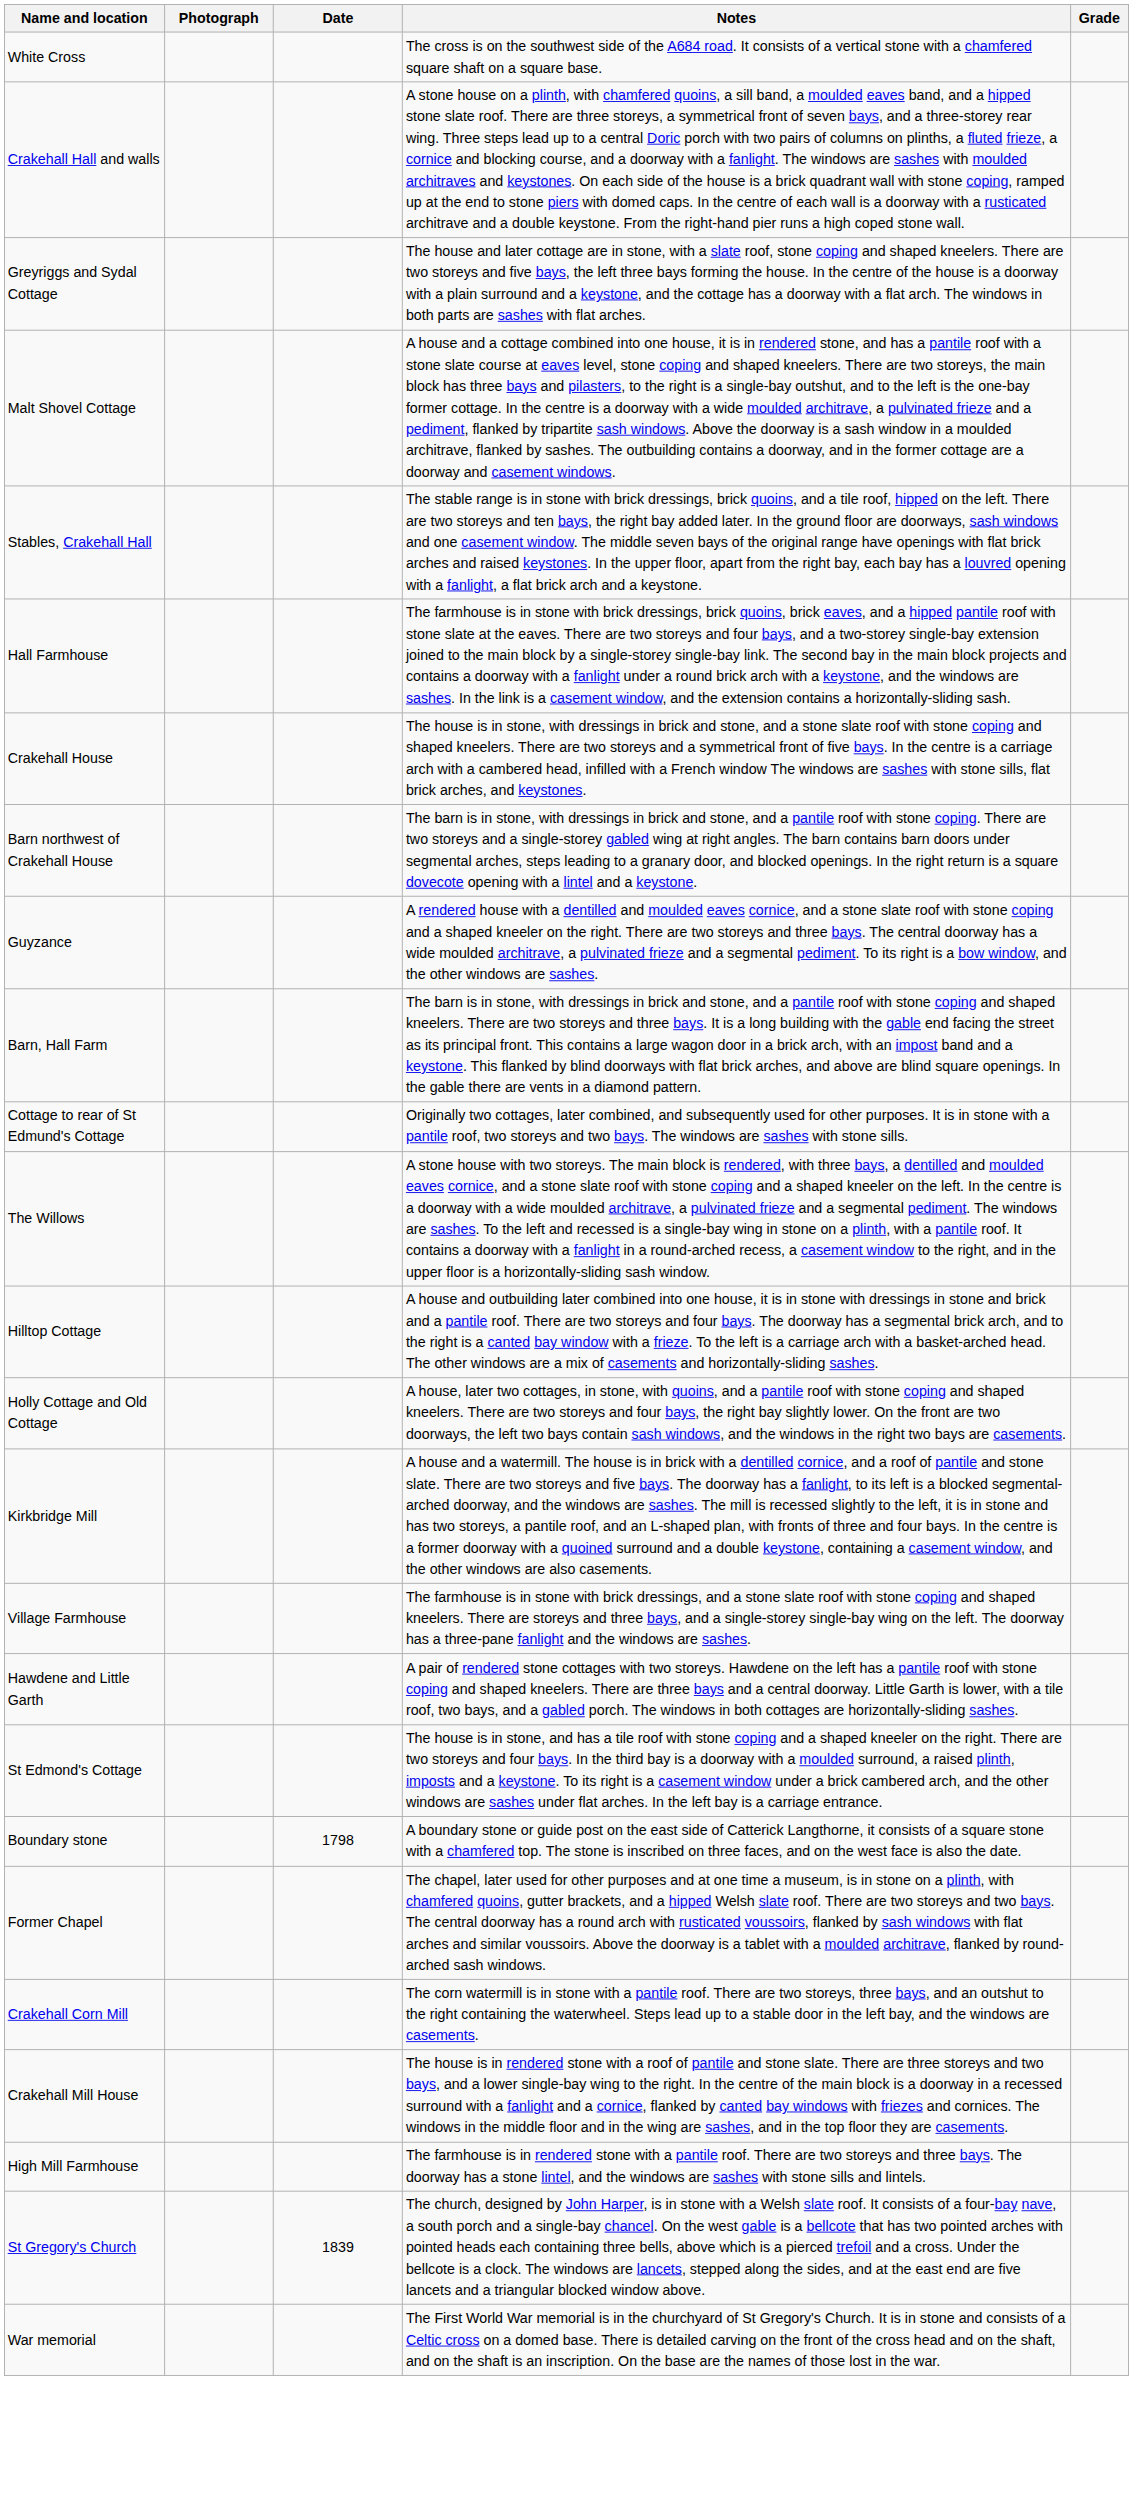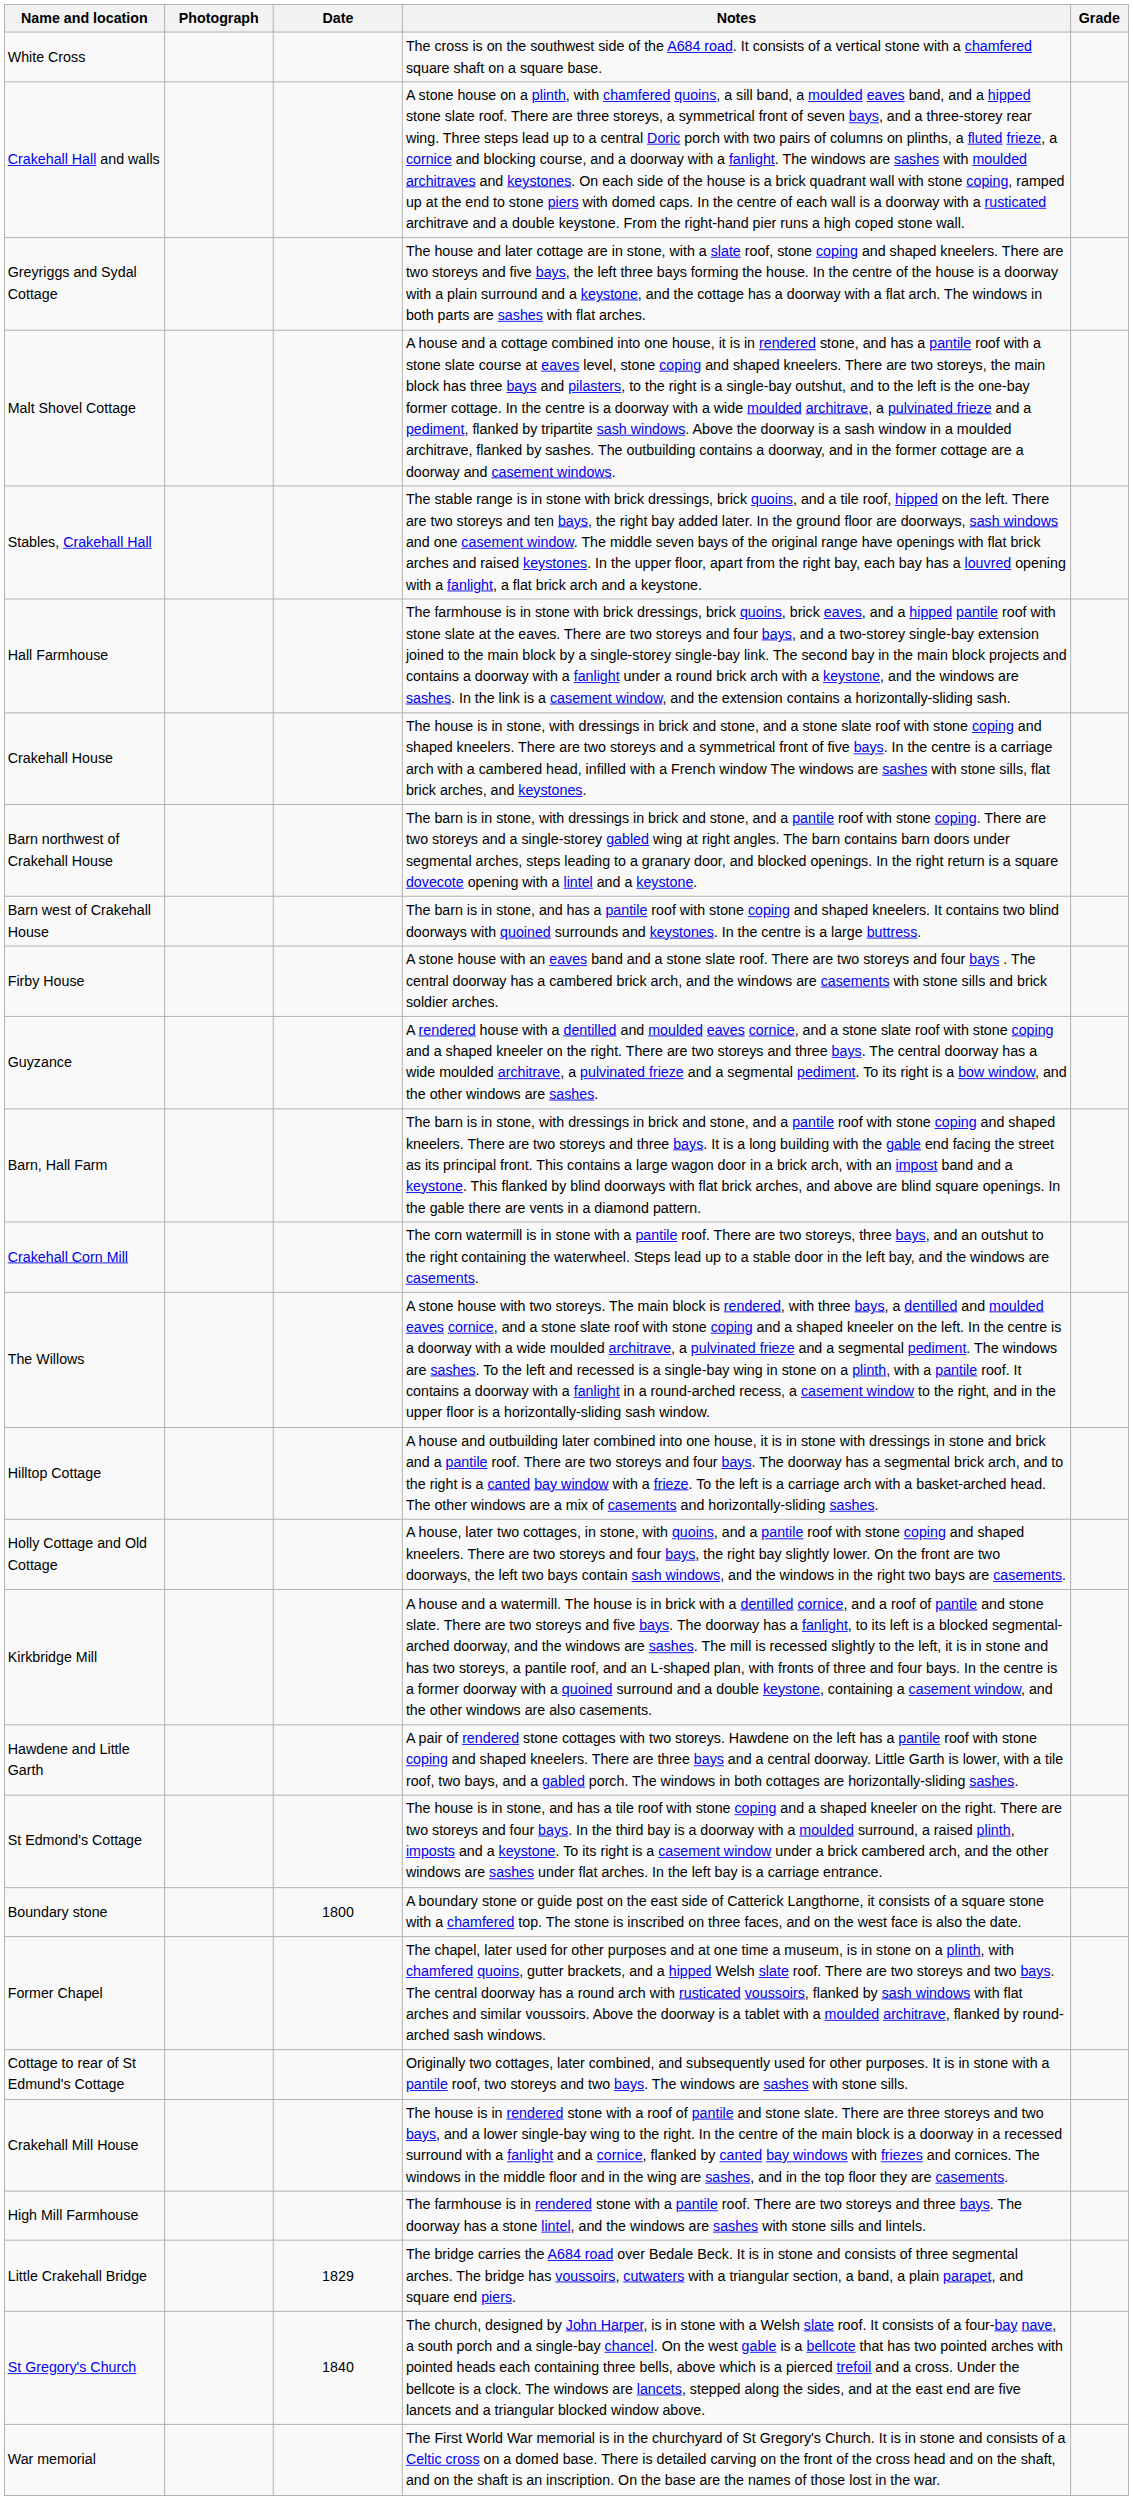 <table class="wikitable sortable plainrowheaders" style="width:100%; border:0px; text-align:left; line-height:150%">
 <tr>
 <th scope="col"  style="width:150px">Name and location</th>
 <th scope="col"  style="width:100px" class="unsortable">Photograph</th>
 <th scope="col"  style="width:120px">Date</th>
 <th scope="col"  style="width:650px" class="unsortable">Notes</th>
 <th scope="col"  style="width:50px">Grade</th>
 </tr>
 <tr>
 <td>White Cross<br></td>
 <td></td>
 <td align="center"></td>
 <td>The cross is on the southwest side of the <a href='#'>A684 road</a>.  It consists of a vertical stone with a <a href='#'>chamfered</a> square shaft on a square base.</td>
 <td align="center" ></td>
 </tr>
 <tr>
 <td><a href='#'>Crakehall Hall</a> and walls<br></td>
 <td></td>
 <td align="center"></td>
 <td>A stone house on a <a href='#'>plinth</a>, with <a href='#'>chamfered</a> <a href='#'>quoins</a>, a sill band, a <a href='#'>moulded</a> <a href='#'>eaves</a> band, and a <a href='#'>hipped</a> stone slate roof.  There are three storeys, a symmetrical front of seven <a href='#'>bays</a>, and a three-storey rear wing.  Three steps lead up to a central <a href='#'>Doric</a> porch with two pairs of columns on plinths, a <a href='#'>fluted</a> <a href='#'>frieze</a>, a <a href='#'>cornice</a> and blocking course, and a doorway with a <a href='#'>fanlight</a>.  The windows are <a href='#'>sashes</a> with <a href='#'>moulded</a> <a href='#'>architraves</a> and <a href='#'>keystones</a>.  On each side of the house is a brick quadrant wall with stone <a href='#'>coping</a>, ramped up at the end to stone <a href='#'>piers</a> with domed caps.  In the centre of each wall is a doorway with a <a href='#'>rusticated</a> architrave and a double keystone.  From the right-hand pier runs a high coped stone wall.</td>
 <td align="center" ></td>
 </tr>
 <tr>
 <td>Greyriggs and Sydal Cottage<br></td>
 <td></td>
 <td align="center"></td>
 <td>The house and later cottage are in stone, with a <a href='#'>slate</a> roof, stone <a href='#'>coping</a> and shaped kneelers.  There are two storeys and five <a href='#'>bays</a>, the left three bays forming the house.  In the centre of the house is a doorway with a plain surround and a <a href='#'>keystone</a>, and the cottage has a doorway with a flat arch.  The windows in both parts are <a href='#'>sashes</a> with flat arches.</td>
 <td align="center" ></td>
 </tr>
 <tr>
 <td>Malt Shovel Cottage<br></td>
 <td></td>
 <td align="center"></td>
 <td>A house and a cottage combined into one house, it is in <a href='#'>rendered</a> stone, and has a <a href='#'>pantile</a> roof with a stone slate course at <a href='#'>eaves</a> level, stone <a href='#'>coping</a> and shaped kneelers.  There are two storeys, the main block has three <a href='#'>bays</a> and <a href='#'>pilasters</a>, to the right is a single-bay outshut, and to the left is the one-bay former cottage.  In the centre is a doorway with a wide <a href='#'>moulded</a> <a href='#'>architrave</a>, a <a href='#'>pulvinated frieze</a> and a <a href='#'>pediment</a>, flanked by tripartite <a href='#'>sash windows</a>.  Above the doorway is a sash window in a moulded architrave, flanked by sashes.  The outbuilding contains a doorway, and in the former cottage are a doorway and <a href='#'>casement windows</a>.</td>
 <td align="center" ></td>
 </tr>
 <tr>
 <td>Stables, <a href='#'>Crakehall Hall</a><br></td>
 <td></td>
 <td align="center"></td>
 <td>The stable range is in stone with brick dressings, brick <a href='#'>quoins</a>, and a tile roof, <a href='#'>hipped</a> on the left.  There are two storeys and ten <a href='#'>bays</a>, the right bay added later.  In the ground floor are doorways, <a href='#'>sash windows</a> and one <a href='#'>casement window</a>.  The middle seven bays of the original range have openings with flat brick arches and raised <a href='#'>keystones</a>.  In the upper floor, apart from the right bay, each bay has a <a href='#'>louvred</a> opening with a <a href='#'>fanlight</a>, a flat brick arch and a keystone.</td>
 <td align="center" ></td>
 </tr>
 <tr>
 <td>Hall Farmhouse<br></td>
 <td></td>
 <td align="center"></td>
 <td>The farmhouse is in stone with brick dressings, brick <a href='#'>quoins</a>, brick <a href='#'>eaves</a>, and a <a href='#'>hipped</a> <a href='#'>pantile</a> roof with stone slate at the eaves.  There are two storeys and four <a href='#'>bays</a>, and a two-storey single-bay extension joined to the main block by a single-storey single-bay link.  The second bay in the main block projects and contains a doorway with a <a href='#'>fanlight</a> under a round brick arch with a <a href='#'>keystone</a>, and the windows are <a href='#'>sashes</a>.  In the link is a <a href='#'>casement window</a>, and the extension contains a horizontally-sliding sash.</td>
 <td align="center" ></td>
 </tr>
 <tr>
 <td>Crakehall House<br></td>
 <td></td>
 <td align="center"></td>
 <td>The house is in stone, with dressings in brick and stone, and a stone slate roof with stone <a href='#'>coping</a> and shaped kneelers.  There are two storeys and a symmetrical front of five <a href='#'>bays</a>.  In the centre is a carriage arch with a cambered head, infilled with a French window  The windows are <a href='#'>sashes</a> with stone sills, flat brick arches, and <a href='#'>keystones</a>.</td>
 <td align="center" ></td>
 </tr>
 <tr>
 <td>Barn northwest of Crakehall House<br></td>
 <td></td>
 <td align="center"></td>
 <td>The barn is in stone, with dressings in brick and stone, and a <a href='#'>pantile</a> roof with stone <a href='#'>coping</a>.  There are two storeys and a single-storey <a href='#'>gabled</a> wing at right angles.  The barn contains barn doors under segmental arches, steps leading to a granary door, and blocked openings.  In the right return is a square <a href='#'>dovecote</a> opening with a <a href='#'>lintel</a> and a <a href='#'>keystone</a>.</td>
 <td align="center" ></td>
 </tr>
 <tr>
+<td>Barn west of Crakehall House<br></td>
+<td></td>
+<td align="center"></td>
+<td>The barn is in stone, and has a <a href='#'>pantile</a> roof with stone <a href='#'>coping</a> and shaped kneelers.  It contains two blind doorways with <a href='#'>quoined</a> surrounds and <a href='#'>keystones</a>.  In the centre is a large <a href='#'>buttress</a>.</td>
+<td align="center" ></td>
+</tr>
+<tr>
+<td>Firby House<br></td>
+<td></td>
+<td align="center"></td>
+<td>A stone house with an <a href='#'>eaves</a> band and a stone slate roof.  There are two storeys and four <a href='#'>bays</a> .  The central doorway has a cambered brick arch, and the windows are <a href='#'>casements</a> with stone sills and brick soldier arches.</td>
+<td align="center" ></td>
+</tr>
+<tr>
 <td>Guyzance<br></td>
 <td></td>
 <td align="center"></td>
 <td>A <a href='#'>rendered</a> house with a <a href='#'>dentilled</a> and <a href='#'>moulded</a> <a href='#'>eaves</a> <a href='#'>cornice</a>, and a stone slate roof with stone <a href='#'>coping</a> and a shaped kneeler on the right.  There are two storeys and three <a href='#'>bays</a>.  The central doorway has a wide moulded <a href='#'>architrave</a>, a <a href='#'>pulvinated frieze</a> and a segmental <a href='#'>pediment</a>.  To its right is a <a href='#'>bow window</a>, and the other windows are <a href='#'>sashes</a>.</td>
 <td align="center" ></td>
 </tr>
 <tr>
 <td>Barn, Hall Farm<br></td>
 <td></td>
 <td align="center"></td>
 <td>The barn is in stone, with dressings in brick and stone, and a <a href='#'>pantile</a> roof with stone <a href='#'>coping</a> and shaped kneelers. There are two storeys and three <a href='#'>bays</a>.  It is a long building with the <a href='#'>gable</a> end facing the street as its principal front.  This contains a large wagon door in a brick arch, with an <a href='#'>impost</a> band and a <a href='#'>keystone</a>.  This flanked by blind doorways with flat brick arches, and above are blind square openings.  In the gable there are vents in a diamond pattern.</td>
 <td align="center" ></td>
 </tr>
 <tr>
-<td>Cottage to rear of St Edmund's Cottage<br></td>
+<td><a href='#'>Crakehall Corn Mill</a><br></td>
 <td></td>
 <td align="center"></td>
-<td>Originally two cottages, later combined, and subsequently used for other purposes.  It is in stone with a <a href='#'>pantile</a> roof, two storeys and two <a href='#'>bays</a>.  The windows are <a href='#'>sashes</a> with stone sills.</td>
+<td>The corn watermill is in stone with a <a href='#'>pantile</a> roof.  There are two storeys, three <a href='#'>bays</a>, and an outshut to the right containing the waterwheel.  Steps lead up to a stable door in the left bay, and the windows are <a href='#'>casements</a>.</td>
 <td align="center" ></td>
 </tr>
 <tr>
 <td>The Willows<br></td>
 <td></td>
 <td align="center"></td>
 <td>A stone house with two storeys.  The main block is <a href='#'>rendered</a>, with three <a href='#'>bays</a>, a <a href='#'>dentilled</a> and <a href='#'>moulded</a> <a href='#'>eaves</a> <a href='#'>cornice</a>, and a stone slate roof with stone <a href='#'>coping</a> and a shaped kneeler on the left.  In the centre is a doorway with a wide moulded <a href='#'>architrave</a>, a <a href='#'>pulvinated frieze</a> and a segmental <a href='#'>pediment</a>.  The windows are <a href='#'>sashes</a>.  To the left and recessed is a single-bay wing in stone on a <a href='#'>plinth</a>, with a <a href='#'>pantile</a> roof.  It contains a doorway with a <a href='#'>fanlight</a> in a round-arched recess, a <a href='#'>casement window</a> to the right, and in the upper floor is a horizontally-sliding sash window.</td>
 <td align="center" ></td>
 </tr>
 <tr>
 <td>Hilltop Cottage<br></td>
 <td></td>
 <td align="center"></td>
 <td>A house and outbuilding later combined into one house, it is in stone with dressings in stone and brick and a <a href='#'>pantile</a> roof.  There are two storeys and four <a href='#'>bays</a>.  The doorway has a segmental brick arch, and to the right is a <a href='#'>canted</a> <a href='#'>bay window</a> with a <a href='#'>frieze</a>.  To the left is a carriage arch with a basket-arched head.  The other windows are a mix of <a href='#'>casements</a> and horizontally-sliding <a href='#'>sashes</a>.</td>
 <td align="center" ></td>
 </tr>
 <tr>
 <td>Holly Cottage and Old Cottage<br></td>
 <td></td>
 <td align="center"></td>
 <td>A house, later two cottages, in stone, with <a href='#'>quoins</a>, and a <a href='#'>pantile</a> roof with stone <a href='#'>coping</a> and shaped kneelers.  There are two storeys and four <a href='#'>bays</a>, the right bay slightly lower.  On the front are two doorways, the left two bays contain <a href='#'>sash windows</a>, and the windows in the right two bays are <a href='#'>casements</a>.</td>
 <td align="center" ></td>
 </tr>
 <tr>
 <td>Kirkbridge Mill<br></td>
 <td></td>
 <td align="center"></td>
 <td>A house and a watermill.  The house is in brick with a <a href='#'>dentilled</a> <a href='#'>cornice</a>, and a roof of <a href='#'>pantile</a> and stone slate.  There are two storeys and five <a href='#'>bays</a>.  The doorway has a <a href='#'>fanlight</a>, to its left is a blocked segmental-arched doorway, and the windows are <a href='#'>sashes</a>.  The mill is recessed slightly to the left, it is in stone and has two storeys, a pantile roof, and an L-shaped plan, with fronts of three and four bays.  In the centre is a former doorway with a <a href='#'>quoined</a> surround and a double <a href='#'>keystone</a>, containing a <a href='#'>casement window</a>, and the other windows are also casements.</td>
 <td align="center" ></td>
 </tr>
 <tr>
-<td>Village Farmhouse<br></td>
-<td></td>
-<td align="center"></td>
-<td>The farmhouse is in stone with brick dressings, and a stone slate roof with stone <a href='#'>coping</a> and shaped kneelers.  There are storeys and three <a href='#'>bays</a>, and a single-storey single-bay wing on the left.  The doorway has a three-pane <a href='#'>fanlight</a> and the windows are <a href='#'>sashes</a>.</td>
-<td align="center" ></td>
-</tr>
-<tr>
 <td>Hawdene and Little Garth<br></td>
 <td></td>
 <td align="center"></td>
 <td>A pair of <a href='#'>rendered</a> stone cottages with two storeys.  Hawdene on the left has a <a href='#'>pantile</a> roof with stone <a href='#'>coping</a> and shaped kneelers.  There are three <a href='#'>bays</a> and a central doorway.  Little Garth is lower, with a tile roof, two bays, and a <a href='#'>gabled</a> porch.  The windows in both cottages are horizontally-sliding <a href='#'>sashes</a>.</td>
 <td align="center" ></td>
 </tr>
 <tr>
 <td>St Edmond's Cottage<br></td>
 <td></td>
 <td align="center"></td>
 <td>The house is in stone, and has a tile roof with stone <a href='#'>coping</a> and a shaped kneeler on the right.  There are two storeys and four <a href='#'>bays</a>.  In the third bay is a doorway with a <a href='#'>moulded</a> surround, a raised <a href='#'>plinth</a>, <a href='#'>imposts</a> and a <a href='#'>keystone</a>.  To its right is a <a href='#'>casement window</a> under a brick cambered arch, and the other windows are <a href='#'>sashes</a> under flat arches.  In the left bay is a carriage entrance.</td>
 <td align="center" ></td>
 </tr>
 <tr>
 <td>Boundary stone<br></td>
 <td></td>
-<td align="center">1798</td>
+<td align="center">1800</td>
 <td>A boundary stone or guide post on the east side of Catterick Langthorne, it consists of a square stone with a <a href='#'>chamfered</a> top.  The stone is inscribed on three faces, and on the west face is also the date.</td>
 <td align="center" ></td>
 </tr>
 <tr>
 <td>Former Chapel<br></td>
 <td></td>
 <td align="center"></td>
 <td>The chapel, later used for other purposes and at one time a museum, is in stone on a <a href='#'>plinth</a>, with <a href='#'>chamfered</a> <a href='#'>quoins</a>, gutter brackets, and a <a href='#'>hipped</a> Welsh <a href='#'>slate</a> roof.  There are two storeys and two <a href='#'>bays</a>.  The central doorway has a round arch with <a href='#'>rusticated</a> <a href='#'>voussoirs</a>, flanked by <a href='#'>sash windows</a> with flat arches and similar voussoirs.  Above the doorway is a tablet with a <a href='#'>moulded</a> <a href='#'>architrave</a>, flanked by round-arched sash windows.</td>
 <td align="center" ></td>
 </tr>
 <tr>
-<td><a href='#'>Crakehall Corn Mill</a><br></td>
+<td>Cottage to rear of St Edmund's Cottage<br></td>
 <td></td>
 <td align="center"></td>
-<td>The corn watermill is in stone with a <a href='#'>pantile</a> roof.  There are two storeys, three <a href='#'>bays</a>, and an outshut to the right containing the waterwheel.  Steps lead up to a stable door in the left bay, and the windows are <a href='#'>casements</a>.</td>
+<td>Originally two cottages, later combined, and subsequently used for other purposes.  It is in stone with a <a href='#'>pantile</a> roof, two storeys and two <a href='#'>bays</a>.  The windows are <a href='#'>sashes</a> with stone sills.</td>
 <td align="center" ></td>
 </tr>
 <tr>
 <td>Crakehall Mill House<br></td>
 <td></td>
 <td align="center"></td>
 <td>The house is in <a href='#'>rendered</a> stone with a roof of <a href='#'>pantile</a> and stone slate.  There are three storeys and two <a href='#'>bays</a>, and a lower single-bay wing to the right.  In the centre of the main block is a doorway in a recessed surround with a <a href='#'>fanlight</a> and a <a href='#'>cornice</a>, flanked by <a href='#'>canted</a> <a href='#'>bay windows</a> with <a href='#'>friezes</a> and cornices.  The windows in the middle floor and in the wing are <a href='#'>sashes</a>, and in the top floor they are <a href='#'>casements</a>.</td>
 <td align="center" ></td>
 </tr>
 <tr>
 <td>High Mill Farmhouse<br></td>
 <td></td>
 <td align="center"></td>
 <td>The farmhouse is in <a href='#'>rendered</a> stone with a <a href='#'>pantile</a> roof.  There are two storeys and three <a href='#'>bays</a>.  The doorway has a stone <a href='#'>lintel</a>, and the windows are <a href='#'>sashes</a> with stone sills and lintels.</td>
 <td align="center" ></td>
 </tr>
 <tr>
+<td>Little Crakehall Bridge<br></td>
+<td></td>
+<td align="center">1829</td>
+<td>The bridge carries the <a href='#'>A684 road</a> over Bedale Beck.  It is in stone and consists of three segmental arches.  The bridge has <a href='#'>voussoirs</a>, <a href='#'>cutwaters</a> with a triangular section, a band, a plain <a href='#'>parapet</a>, and square end <a href='#'>piers</a>.</td>
+<td align="center" ></td>
+</tr>
+<tr>
 <td><a href='#'>St Gregory's Church</a><br></td>
 <td></td>
-<td align="center">1839</td>
+<td align="center">1840</td>
 <td>The church, designed by <a href='#'>John Harper</a>, is in stone with a Welsh <a href='#'>slate</a> roof.  It consists of a four-<a href='#'>bay</a> <a href='#'>nave</a>, a south porch and a single-bay <a href='#'>chancel</a>.  On the west <a href='#'>gable</a> is a <a href='#'>bellcote</a> that has two pointed arches with pointed heads each containing three bells, above which is a pierced <a href='#'>trefoil</a> and a cross.  Under the bellcote is a clock.  The windows are <a href='#'>lancets</a>, stepped along the sides, and at the east end are five lancets and a triangular blocked window above.</td>
 <td align="center" ></td>
 </tr>
 <tr>
 <td>War memorial<br></td>
 <td></td>
 <td align="center"></td>
 <td>The First World War memorial is in the churchyard of St Gregory's Church.  It is in stone and consists of a <a href='#'>Celtic cross</a> on a domed base.  There is detailed carving on the front of the cross head and on the shaft, and on the shaft is an inscription.  On the base are the names of those lost in the war.</td>
 <td align="center" ></td>
 </tr>
 <tr>
 </tr>
 </table>
